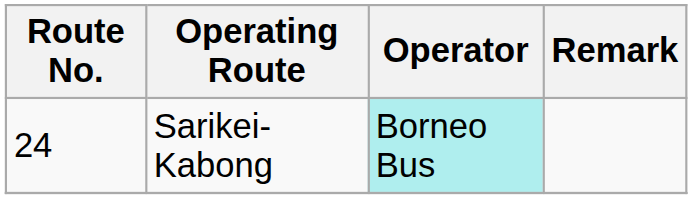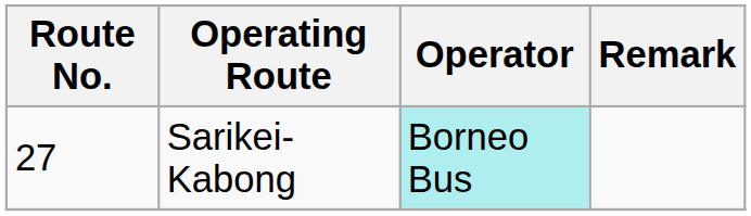 <table class="wikitable"  style="width:25%; margin:auto;">
 <tr>
 <th>Route No.</th>
 <th>Operating Route</th>
 <th>Operator</th>
 <th>Remark</th>
 </tr>
 <tr>
-<td>24</td>
+<td>27</td>
 <td>Sarikei-Kabong</td>
 <td style="background: paleturquoise;">Borneo Bus</td>
 <td></td>
 </tr>
 <tr>
 </tr>
 </table>
